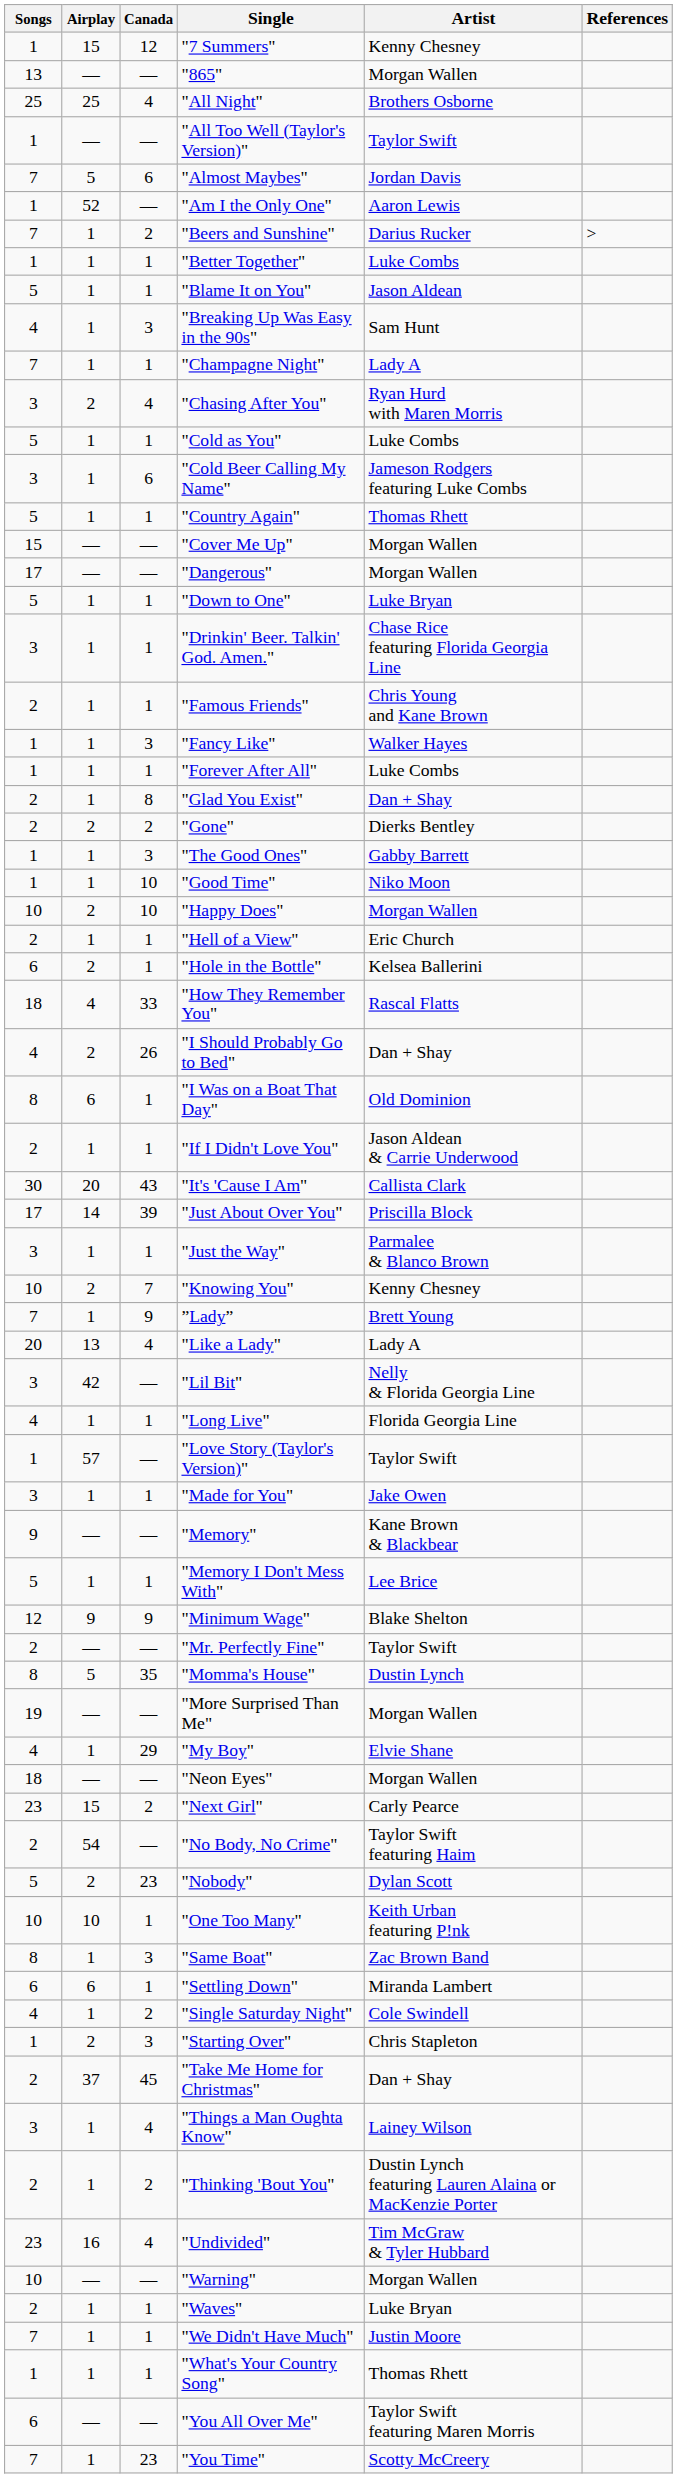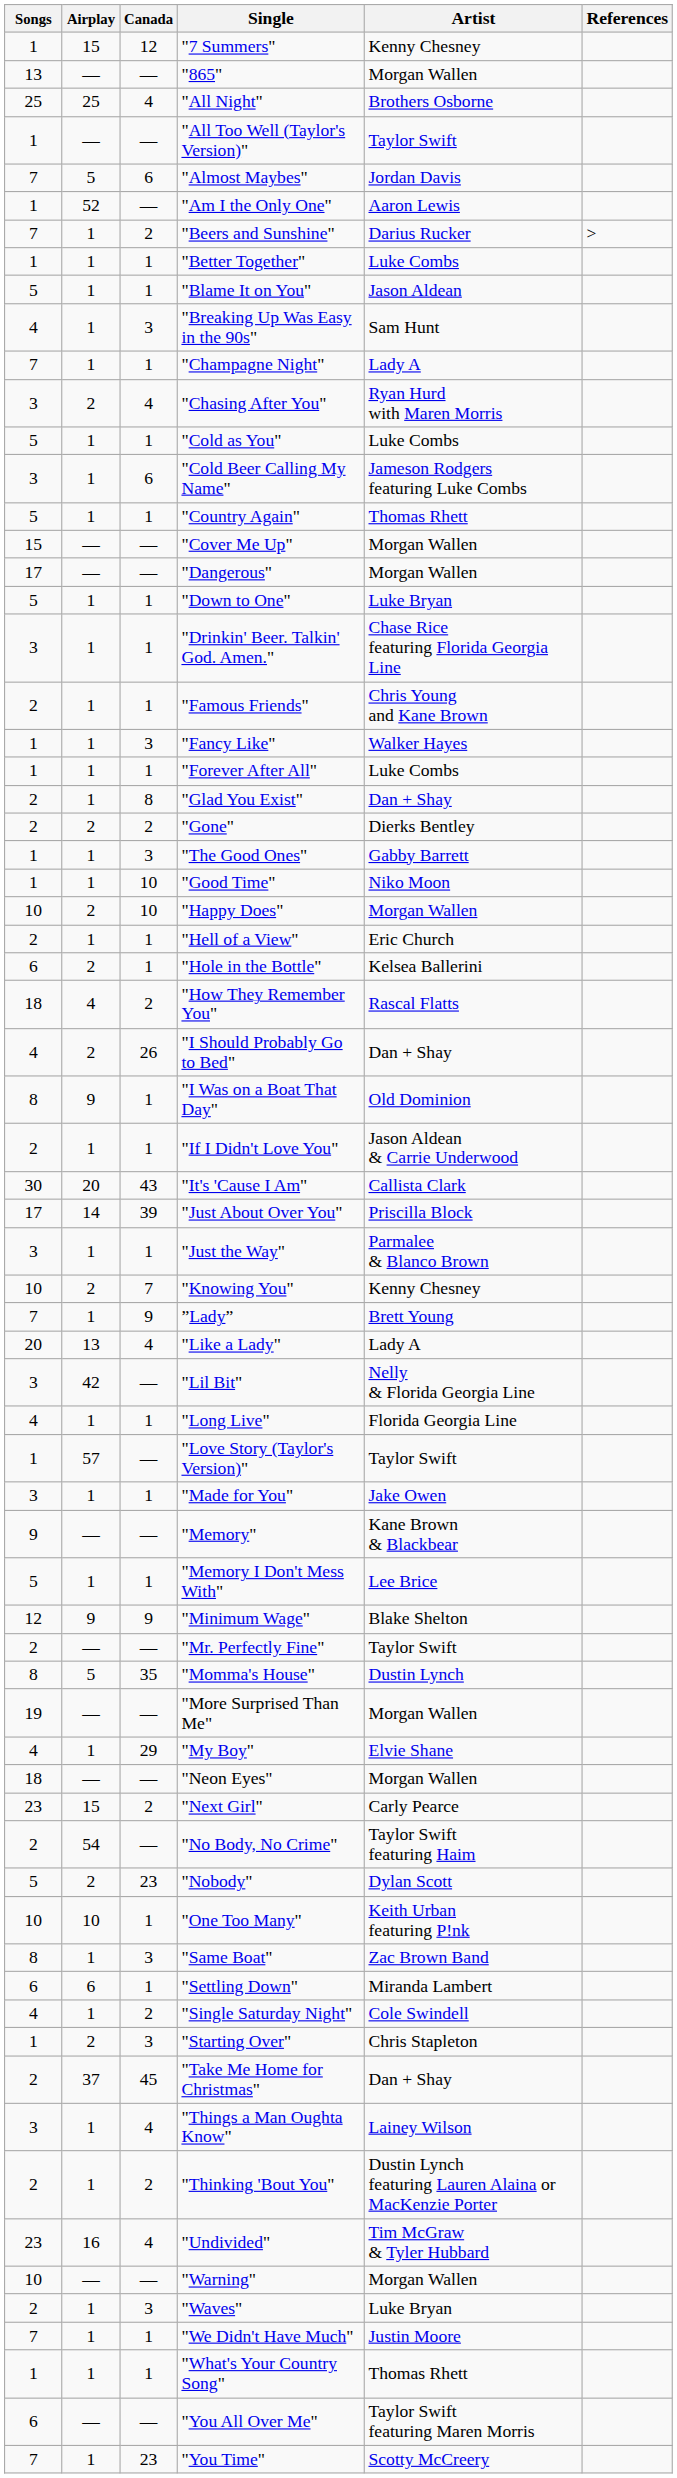 <table class="wikitable sortable">
 <tr>
 <th style="width:45px;"><small>Songs</small></th>
 <th style="width:45px;"><small>Airplay</small></th>
 <th style="width:45px;"><small>Canada</small></th>
 <th style="width:auto;">Single</th>
 <th style="width:auto;">Artist</th>
 <th style="width:auto;">References</th>
 </tr>
 <tr>
 <td align=center>1</td>
 <td align=center>15</td>
 <td align=center>12</td>
 <td>"<a href='#'>7 Summers</a>"</td>
 <td>Kenny Chesney</td>
 <td></td>
 </tr>
 <tr>
 <td align=center>13</td>
 <td align=center>—</td>
 <td align=center>—</td>
 <td>"<a href='#'>865</a>"</td>
 <td>Morgan Wallen</td>
 <td></td>
 </tr>
 <tr>
 <td align=center>25</td>
 <td align=center>25</td>
 <td align=center>4</td>
 <td>"<a href='#'>All Night</a>"</td>
 <td><a href='#'>Brothers Osborne</a></td>
 <td></td>
 </tr>
 <tr>
 <td align=center>1</td>
 <td align=center>—</td>
 <td align=center>—</td>
 <td>"<a href='#'>All Too Well (Taylor's Version)</a>"</td>
 <td><a href='#'>Taylor Swift</a></td>
 </tr>
 <tr>
 <td align=center>7</td>
 <td align=center>5</td>
 <td align=center>6</td>
 <td>"<a href='#'>Almost Maybes</a>"</td>
 <td><a href='#'>Jordan Davis</a></td>
 <td></td>
 </tr>
 <tr>
 <td align=center>1</td>
 <td align=center>52</td>
 <td align=center>—</td>
 <td>"<a href='#'>Am I the Only One</a>"</td>
 <td><a href='#'>Aaron Lewis</a></td>
 <td></td>
 </tr>
 <tr>
 <td align=center>7</td>
 <td align=center>1</td>
 <td align=center>2</td>
 <td>"<a href='#'>Beers and Sunshine</a>"</td>
 <td><a href='#'>Darius Rucker</a></td>
 <td>></td>
 </tr>
 <tr>
 <td align=center>1</td>
 <td align=center>1</td>
 <td align=center>1</td>
 <td>"<a href='#'>Better Together</a>"</td>
 <td><a href='#'>Luke Combs</a></td>
 <td></td>
 </tr>
 <tr>
 <td align=center>5</td>
 <td align=center>1</td>
 <td align=center>1</td>
 <td>"<a href='#'>Blame It on You</a>"</td>
 <td><a href='#'>Jason Aldean</a></td>
 <td></td>
 </tr>
 <tr>
 <td align=center>4</td>
 <td align=center>1</td>
 <td align=center>3</td>
 <td>"<a href='#'>Breaking Up Was Easy in the 90s</a>"</td>
 <td>Sam Hunt</td>
 <td></td>
 </tr>
 <tr>
 <td align=center>7</td>
 <td align=center>1</td>
 <td align=center>1</td>
 <td>"<a href='#'>Champagne Night</a>"</td>
 <td><a href='#'>Lady A</a></td>
 <td></td>
 </tr>
 <tr>
 <td align=center>3</td>
 <td align=center>2</td>
 <td align=center>4</td>
 <td>"<a href='#'>Chasing After You</a>"</td>
 <td><a href='#'>Ryan Hurd</a> <br> with <a href='#'>Maren Morris</a></td>
 <td></td>
 </tr>
 <tr>
 <td align=center>5</td>
 <td align=center>1</td>
 <td align=center>1</td>
 <td>"<a href='#'>Cold as You</a>"</td>
 <td>Luke Combs</td>
 <td></td>
 </tr>
 <tr>
 <td align=center>3</td>
 <td align=center>1</td>
 <td align=center>6</td>
 <td>"<a href='#'>Cold Beer Calling My Name</a>"</td>
 <td><a href='#'>Jameson Rodgers</a> <br> featuring Luke Combs</td>
 <td></td>
 </tr>
 <tr>
 <td align=center>5</td>
 <td align=center>1</td>
 <td align=center>1</td>
 <td>"<a href='#'>Country Again</a>"</td>
 <td><a href='#'>Thomas Rhett</a></td>
 <td></td>
 </tr>
 <tr>
 <td align=center>15</td>
 <td align=center>—</td>
 <td align=center>—</td>
 <td>"<a href='#'>Cover Me Up</a>"</td>
 <td>Morgan Wallen</td>
 <td></td>
 </tr>
 <tr>
 <td align=center>17</td>
 <td align=center>—</td>
 <td align=center>—</td>
 <td>"<a href='#'>Dangerous</a>"</td>
 <td>Morgan Wallen</td>
 <td></td>
 </tr>
 <tr>
 <td align=center>5</td>
 <td align=center>1</td>
 <td align=center>1</td>
 <td>"<a href='#'>Down to One</a>"</td>
 <td><a href='#'>Luke Bryan</a></td>
 <td></td>
 </tr>
 <tr>
 <td align=center>3</td>
 <td align=center>1</td>
 <td align=center>1</td>
 <td>"<a href='#'>Drinkin' Beer. Talkin' God. Amen.</a>"</td>
 <td><a href='#'>Chase Rice</a> <br> featuring <a href='#'>Florida Georgia Line</a></td>
 <td></td>
 </tr>
 <tr>
 <td align=center>2</td>
 <td align=center>1</td>
 <td align=center>1</td>
 <td>"<a href='#'>Famous Friends</a>"</td>
 <td><a href='#'>Chris Young</a> <br> and <a href='#'>Kane Brown</a></td>
 <td></td>
 </tr>
 <tr>
 <td align=center>1</td>
 <td align=center>1</td>
 <td align=center>3</td>
 <td>"<a href='#'>Fancy Like</a>"</td>
 <td><a href='#'>Walker Hayes</a></td>
 <td></td>
 </tr>
 <tr>
 <td align=center>1</td>
 <td align=center>1</td>
 <td align=center>1</td>
 <td>"<a href='#'>Forever After All</a>"</td>
 <td>Luke Combs</td>
 <td></td>
 </tr>
 <tr>
 <td align=center>2</td>
 <td align=center>1</td>
 <td align=center>8</td>
 <td>"<a href='#'>Glad You Exist</a>"</td>
 <td><a href='#'>Dan + Shay</a></td>
 <td></td>
 </tr>
 <tr>
 <td align=center>2</td>
 <td align=center>2</td>
 <td align=center>2</td>
 <td>"<a href='#'>Gone</a>"</td>
 <td>Dierks Bentley</td>
 <td></td>
 </tr>
 <tr>
 <td align=center>1</td>
 <td align=center>1</td>
 <td align=center>3</td>
 <td>"<a href='#'>The Good Ones</a>"</td>
 <td><a href='#'>Gabby Barrett</a></td>
 <td></td>
 </tr>
 <tr>
 <td align=center>1</td>
 <td align=center>1</td>
 <td align=center>10</td>
 <td>"<a href='#'>Good Time</a>"</td>
 <td><a href='#'>Niko Moon</a></td>
 <td></td>
 </tr>
 <tr>
 <td align=center>10</td>
 <td align=center>2</td>
 <td align=center>10</td>
 <td>"<a href='#'>Happy Does</a>"</td>
 <td><a href='#'>Morgan Wallen</a></td>
 <td></td>
 </tr>
 <tr>
 <td align=center>2</td>
 <td align=center>1</td>
 <td align=center>1</td>
 <td>"<a href='#'>Hell of a View</a>"</td>
 <td>Eric Church</td>
 <td></td>
 </tr>
 <tr>
 <td align=center>6</td>
 <td align=center>2</td>
 <td align=center>1</td>
 <td>"<a href='#'>Hole in the Bottle</a>"</td>
 <td>Kelsea Ballerini</td>
 <td></td>
 </tr>
 <tr>
 <td align=center>18</td>
 <td align=center>4</td>
-<td align=center>33</td>
+<td align=center>2</td>
 <td>"<a href='#'>How They Remember You</a>"</td>
 <td><a href='#'>Rascal Flatts</a></td>
 <td></td>
 </tr>
 <tr>
 <td align=center>4</td>
 <td align=center>2</td>
 <td align=center>26</td>
 <td>"<a href='#'>I Should Probably Go to Bed</a>"</td>
 <td>Dan + Shay</td>
 <td></td>
 </tr>
 <tr>
 <td align=center>8</td>
-<td align=center>6</td>
+<td align=center>9</td>
 <td align=center>1</td>
 <td>"<a href='#'>I Was on a Boat That Day</a>"</td>
 <td><a href='#'>Old Dominion</a></td>
 <td></td>
 </tr>
 <tr>
 <td align=center>2</td>
 <td align=center>1</td>
 <td align=center>1</td>
 <td>"<a href='#'>If I Didn't Love You</a>"</td>
 <td>Jason Aldean <br> & <a href='#'>Carrie Underwood</a></td>
 <td></td>
 </tr>
 <tr>
 <td align=center>30</td>
 <td align=center>20</td>
 <td align=center>43</td>
 <td>"<a href='#'>It's 'Cause I Am</a>"</td>
 <td><a href='#'>Callista Clark</a></td>
 <td></td>
 </tr>
 <tr>
 <td align=center>17</td>
 <td align=center>14</td>
 <td align=center>39</td>
 <td>"<a href='#'>Just About Over You</a>"</td>
 <td><a href='#'>Priscilla Block</a></td>
 <td></td>
 </tr>
 <tr>
 <td align=center>3</td>
 <td align=center>1</td>
 <td align=center>1</td>
 <td>"<a href='#'>Just the Way</a>"</td>
 <td><a href='#'>Parmalee</a> <br> & <a href='#'>Blanco Brown</a></td>
 <td></td>
 </tr>
 <tr>
 <td align=center>10</td>
 <td align=center>2</td>
 <td align=center>7</td>
 <td>"<a href='#'>Knowing You</a>"</td>
 <td>Kenny Chesney</td>
 <td></td>
 </tr>
 <tr>
 <td align=center>7</td>
 <td align=center>1</td>
 <td align=center>9</td>
 <td>”<a href='#'>Lady</a>”</td>
 <td><a href='#'>Brett Young</a></td>
 <td></td>
 </tr>
 <tr>
 <td align=center>20</td>
 <td align=center>13</td>
 <td align=center>4</td>
 <td>"<a href='#'>Like a Lady</a>"</td>
 <td>Lady A</td>
 <td></td>
 </tr>
 <tr>
 <td align=center>3</td>
 <td align=center>42</td>
 <td align=center>—</td>
 <td>"<a href='#'>Lil Bit</a>"</td>
 <td><a href='#'>Nelly</a> <br> & Florida Georgia Line</td>
 <td></td>
 </tr>
 <tr>
 <td align=center>4</td>
 <td align=center>1</td>
 <td align=center>1</td>
 <td>"<a href='#'>Long Live</a>"</td>
 <td>Florida Georgia Line</td>
 <td></td>
 </tr>
 <tr>
 <td align=center>1</td>
 <td align=center>57</td>
 <td align=center>—</td>
 <td>"<a href='#'>Love Story (Taylor's Version)</a>"</td>
 <td>Taylor Swift</td>
 <td></td>
 </tr>
 <tr>
 <td align=center>3</td>
 <td align=center>1</td>
 <td align=center>1</td>
 <td>"<a href='#'>Made for You</a>"</td>
 <td><a href='#'>Jake Owen</a></td>
 <td></td>
 </tr>
 <tr>
 <td align=center>9</td>
 <td align=center>—</td>
 <td align=center>—</td>
 <td>"<a href='#'>Memory</a>"</td>
 <td>Kane Brown <br> & <a href='#'>Blackbear</a></td>
 <td></td>
 </tr>
 <tr>
 <td align=center>5</td>
 <td align=center>1</td>
 <td align=center>1</td>
 <td>"<a href='#'>Memory I Don't Mess With</a>"</td>
 <td><a href='#'>Lee Brice</a></td>
 <td></td>
 </tr>
 <tr>
 <td align=center>12</td>
 <td align=center>9</td>
 <td align=center>9</td>
 <td>"<a href='#'>Minimum Wage</a>"</td>
 <td>Blake Shelton</td>
 <td></td>
 </tr>
 <tr>
 <td align=center>2</td>
 <td align=center>—</td>
 <td align=center>—</td>
 <td>"<a href='#'>Mr. Perfectly Fine</a>"</td>
 <td>Taylor Swift</td>
 <td></td>
 </tr>
 <tr>
 <td align=center>8</td>
 <td align=center>5</td>
 <td align=center>35</td>
 <td>"<a href='#'>Momma's House</a>"</td>
 <td><a href='#'>Dustin Lynch</a></td>
 <td></td>
 </tr>
 <tr>
 <td align=center>19</td>
 <td align=center>—</td>
 <td align=center>—</td>
 <td>"More Surprised Than Me"</td>
 <td>Morgan Wallen</td>
 <td></td>
 </tr>
 <tr>
 <td align=center>4</td>
 <td align=center>1</td>
 <td align=center>29</td>
 <td>"<a href='#'>My Boy</a>"</td>
 <td><a href='#'>Elvie Shane</a></td>
 <td></td>
 </tr>
 <tr>
 <td align=center>18</td>
 <td align=center>—</td>
 <td align=center>—</td>
 <td>"Neon Eyes"</td>
 <td>Morgan Wallen</td>
 <td></td>
 </tr>
 <tr>
 <td align=center>23</td>
 <td align=center>15</td>
 <td align=center>2</td>
 <td>"<a href='#'>Next Girl</a>"</td>
 <td>Carly Pearce</td>
 <td></td>
 </tr>
 <tr>
 <td align=center>2</td>
 <td align=center>54</td>
 <td align=center>—</td>
 <td>"<a href='#'>No Body, No Crime</a>"</td>
 <td>Taylor Swift <br> featuring <a href='#'>Haim</a></td>
 <td></td>
 </tr>
 <tr>
 <td align=center>5</td>
 <td align=center>2</td>
 <td align=center>23</td>
 <td>"<a href='#'>Nobody</a>"</td>
 <td><a href='#'>Dylan Scott</a></td>
 <td></td>
 </tr>
 <tr>
 <td align=center>10</td>
 <td align=center>10</td>
 <td align=center>1</td>
 <td>"<a href='#'>One Too Many</a>"</td>
 <td><a href='#'>Keith Urban</a> <br> featuring <a href='#'>P!nk</a></td>
 <td></td>
 </tr>
 <tr>
 <td align=center>8</td>
 <td align=center>1</td>
 <td align=center>3</td>
 <td>"<a href='#'>Same Boat</a>"</td>
 <td><a href='#'>Zac Brown Band</a></td>
 <td></td>
 </tr>
 <tr>
 <td align=center>6</td>
 <td align=center>6</td>
 <td align=center>1</td>
 <td>"<a href='#'>Settling Down</a>"</td>
 <td>Miranda Lambert</td>
 <td></td>
 </tr>
 <tr>
 <td align=center>4</td>
 <td align=center>1</td>
 <td align=center>2</td>
 <td>"<a href='#'>Single Saturday Night</a>"</td>
 <td><a href='#'>Cole Swindell</a></td>
 <td></td>
 </tr>
 <tr>
 <td align=center>1</td>
 <td align=center>2</td>
 <td align=center>3</td>
 <td>"<a href='#'>Starting Over</a>"</td>
 <td>Chris Stapleton</td>
 <td></td>
 </tr>
 <tr>
 <td align=center>2</td>
 <td align=center>37</td>
 <td align=center>45</td>
 <td>"<a href='#'>Take Me Home for Christmas</a>"</td>
 <td>Dan + Shay</td>
 <td></td>
 </tr>
 <tr>
 <td align=center>3</td>
 <td align=center>1</td>
 <td align=center>4</td>
 <td>"<a href='#'>Things a Man Oughta Know</a>"</td>
 <td><a href='#'>Lainey Wilson</a></td>
 <td></td>
 </tr>
 <tr>
 <td align=center>2</td>
 <td align=center>1</td>
 <td align=center>2</td>
 <td>"<a href='#'>Thinking 'Bout You</a>"</td>
 <td>Dustin Lynch <br> featuring <a href='#'>Lauren Alaina</a> or <a href='#'>MacKenzie Porter</a></td>
 <td></td>
 </tr>
 <tr>
 <td align=center>23</td>
 <td align=center>16</td>
 <td align=center>4</td>
 <td>"<a href='#'>Undivided</a>"</td>
 <td><a href='#'>Tim McGraw</a> <br> & <a href='#'>Tyler Hubbard</a></td>
 <td></td>
 </tr>
 <tr>
 <td align=center>10</td>
 <td align=center>—</td>
 <td align=center>—</td>
 <td>"<a href='#'>Warning</a>"</td>
 <td>Morgan Wallen</td>
 <td></td>
 </tr>
 <tr>
 <td align=center>2</td>
 <td align=center>1</td>
-<td align=center>1</td>
+<td align=center>3</td>
 <td>"<a href='#'>Waves</a>"</td>
 <td>Luke Bryan</td>
 <td></td>
 </tr>
 <tr>
 <td align=center>7</td>
 <td align=center>1</td>
 <td align=center>1</td>
 <td>"<a href='#'>We Didn't Have Much</a>"</td>
 <td><a href='#'>Justin Moore</a></td>
 <td></td>
 </tr>
 <tr>
 <td align=center>1</td>
 <td align=center>1</td>
 <td align=center>1</td>
 <td>"<a href='#'>What's Your Country Song</a>"</td>
 <td>Thomas Rhett</td>
 <td></td>
 </tr>
 <tr>
 <td align=center>6</td>
 <td align=center>—</td>
 <td align=center>—</td>
 <td>"<a href='#'>You All Over Me</a>"</td>
 <td>Taylor Swift <br> featuring Maren Morris</td>
 <td></td>
 </tr>
 <tr>
 <td align=center>7</td>
 <td align=center>1</td>
 <td align=center>23</td>
 <td>"<a href='#'>You Time</a>"</td>
 <td><a href='#'>Scotty McCreery</a></td>
 <td></td>
 </tr>
 </table>
